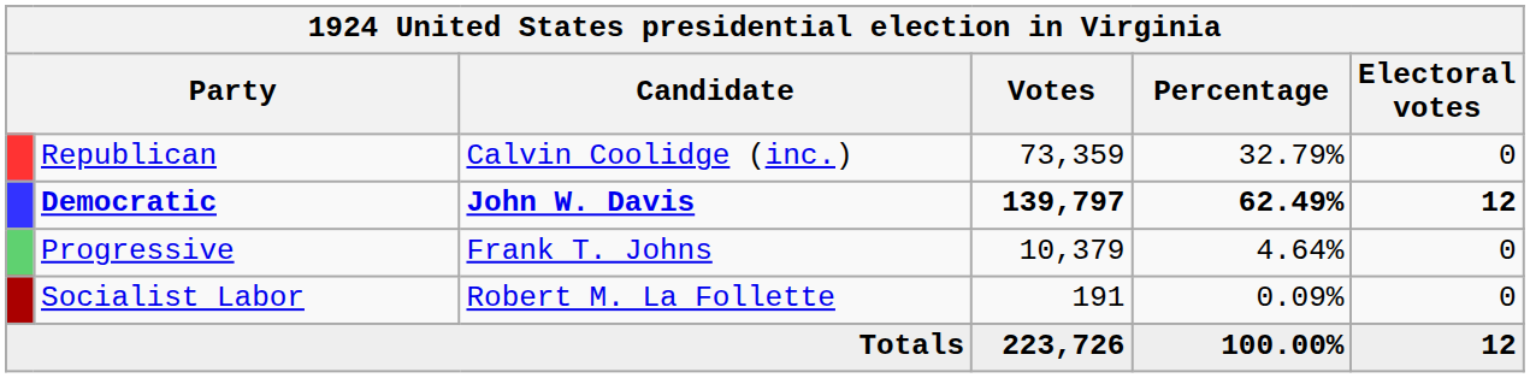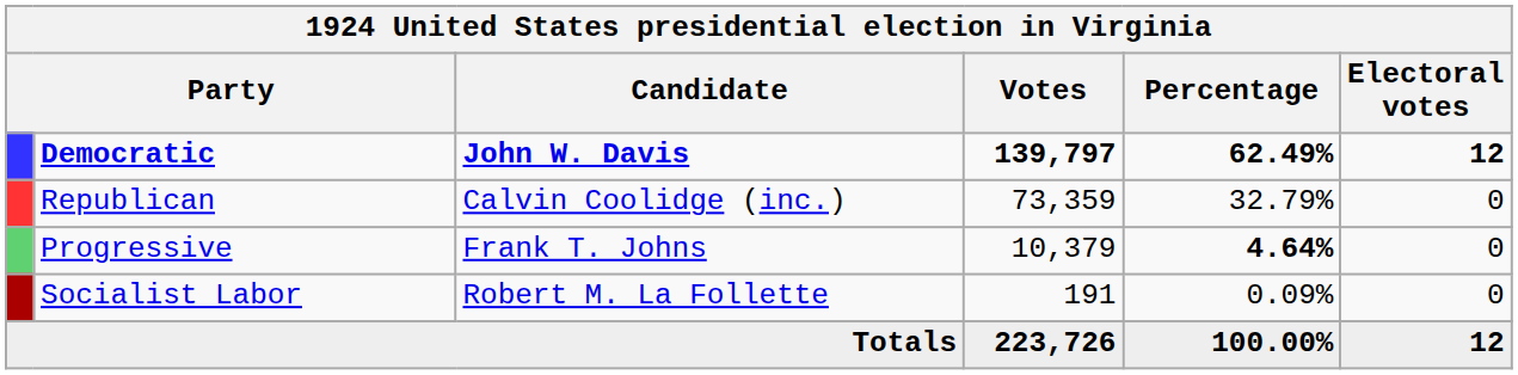 <table class="wikitable" style="font-size: 95%;">
 <tr>
 <th colspan="6">1924 United States presidential election in Virginia</th>
 </tr>
 <tr>
 <th colspan="2" style="width: 15em">Party</th>
 <th style="width: 17em">Candidate</th>
 <th style="width: 5em">Votes</th>
 <th style="width: 7em">Percentage</th>
 <th style="width: 5em">Electoral votes</th>
 </tr>
 <tr>
+<th style="background-color:#3333FF; width: 3px"></th>
+<td style="width: 130px"><strong><a href='#'>Democratic</a></strong></td>
+<td><strong><a href='#'>John W. Davis</a></strong></td>
+<td align="right"><strong>139,797</strong></td>
+<td align="right"><strong>62.49%</strong></td>
+<td align="right"><strong>12</strong></td>
+</tr>
+<tr>
 <th style="background-color:#FF3333; width: 3px"></th>
 <td style="width: 130px"><a href='#'>Republican</a></td>
 <td><a href='#'>Calvin Coolidge</a> (<a href='#'>inc.</a>)</td>
 <td align="right">73,359</td>
 <td align="right">32.79%</td>
 <td align="right">0</td>
 </tr>
 <tr>
-<th style="background-color:#3333FF; width: 3px"></th>
-<td style="width: 130px"><strong><a href='#'>Democratic</a></strong></td>
-<td><strong><a href='#'>John W. Davis</a></strong></td>
-<td align="right"><strong>139,797</strong></td>
-<td align="right"><strong>62.49%</strong></td>
-<td align="right"><strong>12</strong></td>
-</tr>
-<tr>
 <th style="background-color:#5fd170; width: 3px"></th>
 <td style="width: 130px"><a href='#'>Progressive</a></td>
 <td><a href='#'>Frank T. Johns</a></td>
 <td align="right">10,379</td>
-<td align="right">4.64%</td>
+<td align="right"><strong>4.64%</strong></td>
 <td align="right">0</td>
 </tr>
 <tr>
 <th style="background-color:#aa0000; width: 3px"></th>
 <td style="width: 130px"><a href='#'>Socialist Labor</a></td>
 <td><a href='#'>Robert M. La Follette</a></td>
 <td align="right">191</td>
 <td align="right">0.09%</td>
 <td align="right">0</td>
 </tr>
 <tr style="background:#eee; text-align:right;">
 <td colspan="3"><strong>Totals</strong></td>
 <td><strong>223,726</strong></td>
 <td><strong>100.00%</strong></td>
 <td><strong>12</strong></td>
 </tr>
 </table>
